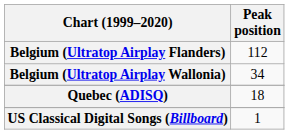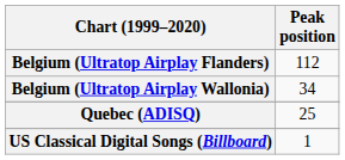 <table class="wikitable sortable plainrowheaders" style="text-align:center">
 <tr>
 <th scope="col">Chart (1999–2020)</th>
 <th scope="col">Peak<br>position</th>
 </tr>
 <tr>
 <th scope="row">Belgium (<a href='#'>Ultratop Airplay</a> Flanders)</th>
 <td>112</td>
 </tr>
 <tr>
 <th scope="row">Belgium (<a href='#'>Ultratop Airplay</a> Wallonia)</th>
 <td>34</td>
 </tr>
 <tr>
 </tr>
 <tr>
 </tr>
 <tr>
 </tr>
 <tr>
 <th scope="row">Quebec (<a href='#'>ADISQ</a>)</th>
-<td>18</td>
+<td>25</td>
 </tr>
 <tr>
 </tr>
 <tr>
 </tr>
 <tr>
 <th scope="row">US Classical Digital Songs (<em><a href='#'>Billboard</a></em>)</th>
 <td>1</td>
 </tr>
 </table>
